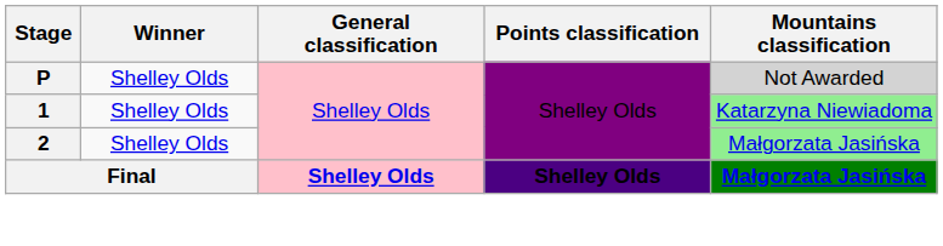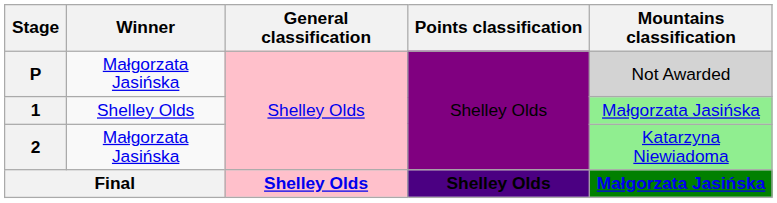 <table class="wikitable" style="text-align: center; font-size:86%;">
 <tr style="background-color: #efefef;">
 <th width="1%">Stage</th>
 <th width="10%">Winner</th>
 <th width="10%">General classification<br></th>
 <th width="10%">Points classification<br></th>
 <th width="10%">Mountains classification<br></th>
 </tr>
 <tr>
 <th>P</th>
-<td><a href='#'>Shelley Olds</a></td>
+<td><a href='#'>Małgorzata Jasińska</a></td>
 <td style="background:pink;" rowspan=3><a href='#'>Shelley Olds</a></td>
 <td style="background:purple;" rowspan=3>Shelley Olds</td>
 <td style="background:lightgrey;">Not Awarded</td>
 </tr>
 <tr>
 <th>1</th>
 <td><a href='#'>Shelley Olds</a></td>
-<td style="background:lightgreen;"><a href='#'>Katarzyna Niewiadoma</a></td>
+<td style="background:lightgreen;"><a href='#'>Małgorzata Jasińska</a></td>
 </tr>
 <tr>
 <th>2</th>
-<td><a href='#'>Shelley Olds</a></td>
-<td style="background:lightgreen;"><a href='#'>Małgorzata Jasińska</a></td>
+<td><a href='#'>Małgorzata Jasińska</a></td>
+<td style="background:lightgreen;"><a href='#'>Katarzyna Niewiadoma</a></td>
 </tr>
 <tr>
 <th colspan=2><strong>Final</strong></th>
 <th style="background:pink;"><a href='#'>Shelley Olds</a></th>
 <th style="background:indigo;">Shelley Olds</th>
 <th style="background:green;"><a href='#'>Małgorzata Jasińska</a></th>
 </tr>
 </table>
